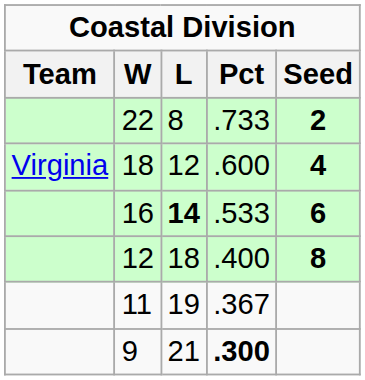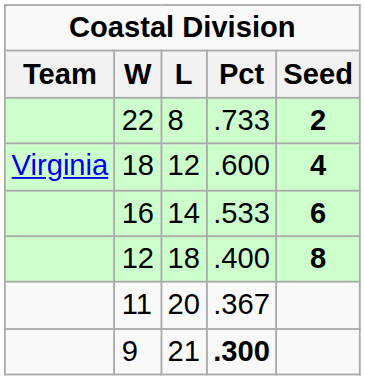 <table class="wikitable" style="float:left;margin-right:1em;">
 <tr>
 <td colspan="5" align="center"><strong>Coastal Division</strong></td>
 </tr>
 <tr>
 <th>Team</th>
 <th>W</th>
 <th>L</th>
 <th>Pct</th>
 <th>Seed</th>
 </tr>
 <tr bgcolor="#ccffcc">
 <td></td>
 <td>22</td>
 <td>8</td>
 <td>.733</td>
 <td align=center><strong>2</strong></td>
 </tr>
 <tr bgcolor="#ccffcc">
 <td><a href='#'>Virginia</a></td>
 <td>18</td>
 <td>12</td>
 <td>.600</td>
 <td align=center><strong>4</strong></td>
 </tr>
 <tr bgcolor="#ccffcc">
 <td></td>
 <td>16</td>
-<td><strong>14</strong></td>
+<td>14</td>
 <td>.533</td>
 <td align=center><strong>6</strong></td>
 </tr>
 <tr bgcolor="#ccffcc">
 <td></td>
 <td>12</td>
 <td>18</td>
 <td>.400</td>
 <td align=center><strong>8</strong></td>
 </tr>
 <tr>
 <td></td>
 <td>11</td>
-<td>19</td>
+<td>20</td>
 <td>.367</td>
 <td></td>
 </tr>
 <tr>
 <td></td>
 <td>9</td>
 <td>21</td>
 <td><strong>.300</strong></td>
 <td></td>
 </tr>
 </table>
